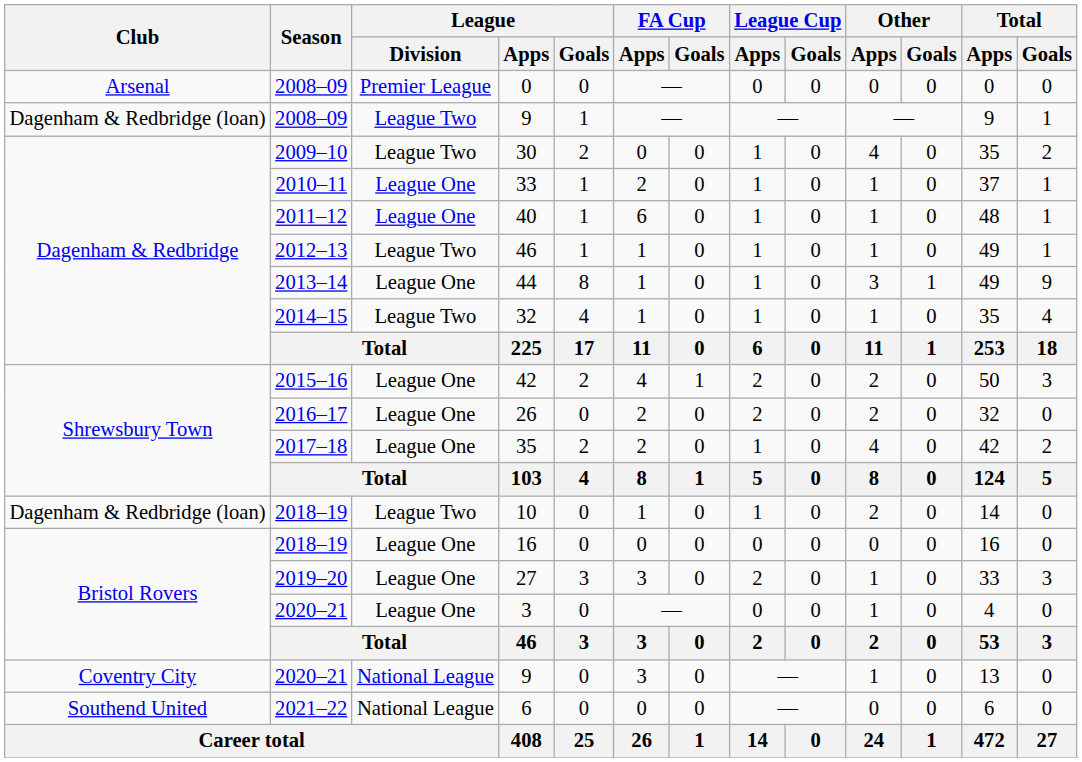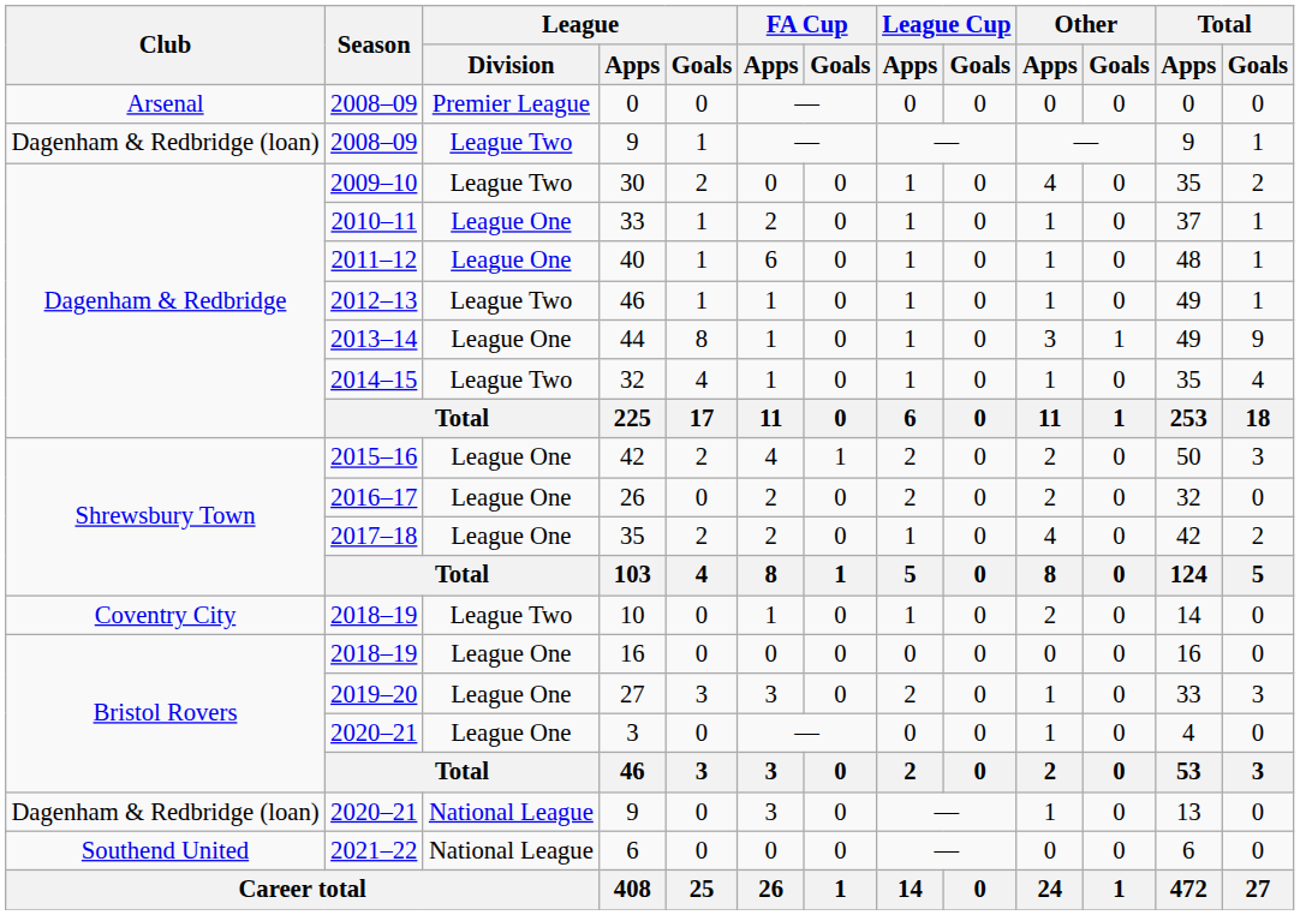 <table class=wikitable style="text-align: center;">
 <tr>
 <th rowspan=2>Club</th>
 <th rowspan=2>Season</th>
 <th colspan=3>League</th>
 <th colspan=2><a href='#'>FA Cup</a></th>
 <th colspan=2><a href='#'>League Cup</a></th>
 <th colspan=2>Other</th>
 <th colspan=2>Total</th>
 </tr>
 <tr>
 <th>Division</th>
 <th>Apps</th>
 <th>Goals</th>
 <th>Apps</th>
 <th>Goals</th>
 <th>Apps</th>
 <th>Goals</th>
 <th>Apps</th>
 <th>Goals</th>
 <th>Apps</th>
 <th>Goals</th>
 </tr>
 <tr>
 <td><a href='#'>Arsenal</a></td>
 <td><a href='#'>2008–09</a></td>
 <td><a href='#'>Premier League</a></td>
 <td>0</td>
 <td>0</td>
 <td colspan=2>—</td>
 <td>0</td>
 <td>0</td>
 <td>0</td>
 <td>0</td>
 <td>0</td>
 <td>0</td>
 </tr>
 <tr>
 <td>Dagenham & Redbridge (loan)</td>
 <td><a href='#'>2008–09</a></td>
 <td><a href='#'>League Two</a></td>
 <td>9</td>
 <td>1</td>
 <td colspan=2>—</td>
 <td colspan=2>—</td>
 <td colspan=2>—</td>
 <td>9</td>
 <td>1</td>
 </tr>
 <tr>
 <td rowspan=7><a href='#'>Dagenham & Redbridge</a></td>
 <td><a href='#'>2009–10</a></td>
 <td>League Two</td>
 <td>30</td>
 <td>2</td>
 <td>0</td>
 <td>0</td>
 <td>1</td>
 <td>0</td>
 <td>4</td>
 <td>0</td>
 <td>35</td>
 <td>2</td>
 </tr>
 <tr>
 <td><a href='#'>2010–11</a></td>
 <td><a href='#'>League One</a></td>
 <td>33</td>
 <td>1</td>
 <td>2</td>
 <td>0</td>
 <td>1</td>
 <td>0</td>
 <td>1</td>
 <td>0</td>
 <td>37</td>
 <td>1</td>
 </tr>
 <tr>
 <td><a href='#'>2011–12</a></td>
 <td><a href='#'>League One</a></td>
 <td>40</td>
 <td>1</td>
 <td>6</td>
 <td>0</td>
 <td>1</td>
 <td>0</td>
 <td>1</td>
 <td>0</td>
 <td>48</td>
 <td>1</td>
 </tr>
 <tr>
 <td><a href='#'>2012–13</a></td>
 <td>League Two</td>
 <td>46</td>
 <td>1</td>
 <td>1</td>
 <td>0</td>
 <td>1</td>
 <td>0</td>
 <td>1</td>
 <td>0</td>
 <td>49</td>
 <td>1</td>
 </tr>
 <tr>
 <td><a href='#'>2013–14</a></td>
 <td>League One</td>
 <td>44</td>
 <td>8</td>
 <td>1</td>
 <td>0</td>
 <td>1</td>
 <td>0</td>
 <td>3</td>
 <td>1</td>
 <td>49</td>
 <td>9</td>
 </tr>
 <tr>
 <td><a href='#'>2014–15</a></td>
 <td>League Two</td>
 <td>32</td>
 <td>4</td>
 <td>1</td>
 <td>0</td>
 <td>1</td>
 <td>0</td>
 <td>1</td>
 <td>0</td>
 <td>35</td>
 <td>4</td>
 </tr>
 <tr>
 <th colspan=2>Total</th>
 <th>225</th>
 <th>17</th>
 <th>11</th>
 <th>0</th>
 <th>6</th>
 <th>0</th>
 <th>11</th>
 <th>1</th>
 <th>253</th>
 <th>18</th>
 </tr>
 <tr>
 <td rowspan=4><a href='#'>Shrewsbury Town</a></td>
 <td><a href='#'>2015–16</a></td>
 <td>League One</td>
 <td>42</td>
 <td>2</td>
 <td>4</td>
 <td>1</td>
 <td>2</td>
 <td>0</td>
 <td>2</td>
 <td>0</td>
 <td>50</td>
 <td>3</td>
 </tr>
 <tr>
 <td><a href='#'>2016–17</a></td>
 <td>League One</td>
 <td>26</td>
 <td>0</td>
 <td>2</td>
 <td>0</td>
 <td>2</td>
 <td>0</td>
 <td>2</td>
 <td>0</td>
 <td>32</td>
 <td>0</td>
 </tr>
 <tr>
 <td><a href='#'>2017–18</a></td>
 <td>League One</td>
 <td>35</td>
 <td>2</td>
 <td>2</td>
 <td>0</td>
 <td>1</td>
 <td>0</td>
 <td>4</td>
 <td>0</td>
 <td>42</td>
 <td>2</td>
 </tr>
 <tr>
 <th colspan=2>Total</th>
 <th>103</th>
 <th>4</th>
 <th>8</th>
 <th>1</th>
 <th>5</th>
 <th>0</th>
 <th>8</th>
 <th>0</th>
 <th>124</th>
 <th>5</th>
 </tr>
 <tr>
-<td>Dagenham & Redbridge (loan)</td>
+<td><a href='#'>Coventry City</a></td>
 <td><a href='#'>2018–19</a></td>
 <td>League Two</td>
 <td>10</td>
 <td>0</td>
 <td>1</td>
 <td>0</td>
 <td>1</td>
 <td>0</td>
 <td>2</td>
 <td>0</td>
 <td>14</td>
 <td>0</td>
 </tr>
 <tr>
 <td rowspan=4><a href='#'>Bristol Rovers</a></td>
 <td><a href='#'>2018–19</a></td>
 <td>League One</td>
 <td>16</td>
 <td>0</td>
 <td>0</td>
 <td>0</td>
 <td>0</td>
 <td>0</td>
 <td>0</td>
 <td>0</td>
 <td>16</td>
 <td>0</td>
 </tr>
 <tr>
 <td><a href='#'>2019–20</a></td>
 <td>League One</td>
 <td>27</td>
 <td>3</td>
 <td>3</td>
 <td>0</td>
 <td>2</td>
 <td>0</td>
 <td>1</td>
 <td>0</td>
 <td>33</td>
 <td>3</td>
 </tr>
 <tr>
 <td><a href='#'>2020–21</a></td>
 <td>League One</td>
 <td>3</td>
 <td>0</td>
 <td colspan="2">—</td>
 <td>0</td>
 <td>0</td>
 <td>1</td>
 <td>0</td>
 <td>4</td>
 <td>0</td>
 </tr>
 <tr>
 <th colspan=2>Total</th>
 <th>46</th>
 <th>3</th>
 <th>3</th>
 <th>0</th>
 <th>2</th>
 <th>0</th>
 <th>2</th>
 <th>0</th>
 <th>53</th>
 <th>3</th>
 </tr>
 <tr>
-<td><a href='#'>Coventry City</a></td>
+<td>Dagenham & Redbridge (loan)</td>
 <td><a href='#'>2020–21</a></td>
 <td><a href='#'>National League</a></td>
 <td>9</td>
 <td>0</td>
 <td>3</td>
 <td>0</td>
 <td colspan="2">—</td>
 <td>1</td>
 <td>0</td>
 <td>13</td>
 <td>0</td>
 </tr>
 <tr>
 <td><a href='#'>Southend United</a></td>
 <td><a href='#'>2021–22</a></td>
 <td>National League</td>
 <td>6</td>
 <td>0</td>
 <td>0</td>
 <td>0</td>
 <td colspan="2">—</td>
 <td>0</td>
 <td>0</td>
 <td>6</td>
 <td>0</td>
 </tr>
 <tr>
 <th colspan=3>Career total</th>
 <th>408</th>
 <th>25</th>
 <th>26</th>
 <th>1</th>
 <th>14</th>
 <th>0</th>
 <th>24</th>
 <th>1</th>
 <th>472</th>
 <th>27</th>
 </tr>
 </table>
